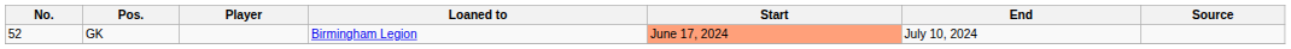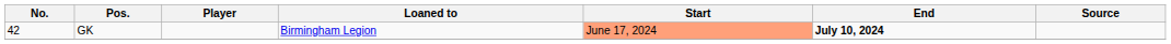 <table class="wikitable sortable" style="width:100%; text-align:center; font-size:95%; text-align:left;">
 <tr>
 <th>No.</th>
 <th>Pos.</th>
 <th>Player</th>
 <th>Loaned to</th>
 <th>Start</th>
 <th>End</th>
 <th>Source</th>
 </tr>
 <tr>
-<td>52</td>
+<td>42</td>
 <td>GK</td>
 <td></td>
 <td> <a href='#'>Birmingham Legion</a></td>
 <td style="background: lightsalmon;">June 17, 2024</td>
-<td>July 10, 2024</td>
+<td><strong>July 10, 2024</strong></td>
 <td align=center></td>
 </tr>
 <tr>
 </tr>
 </table>
